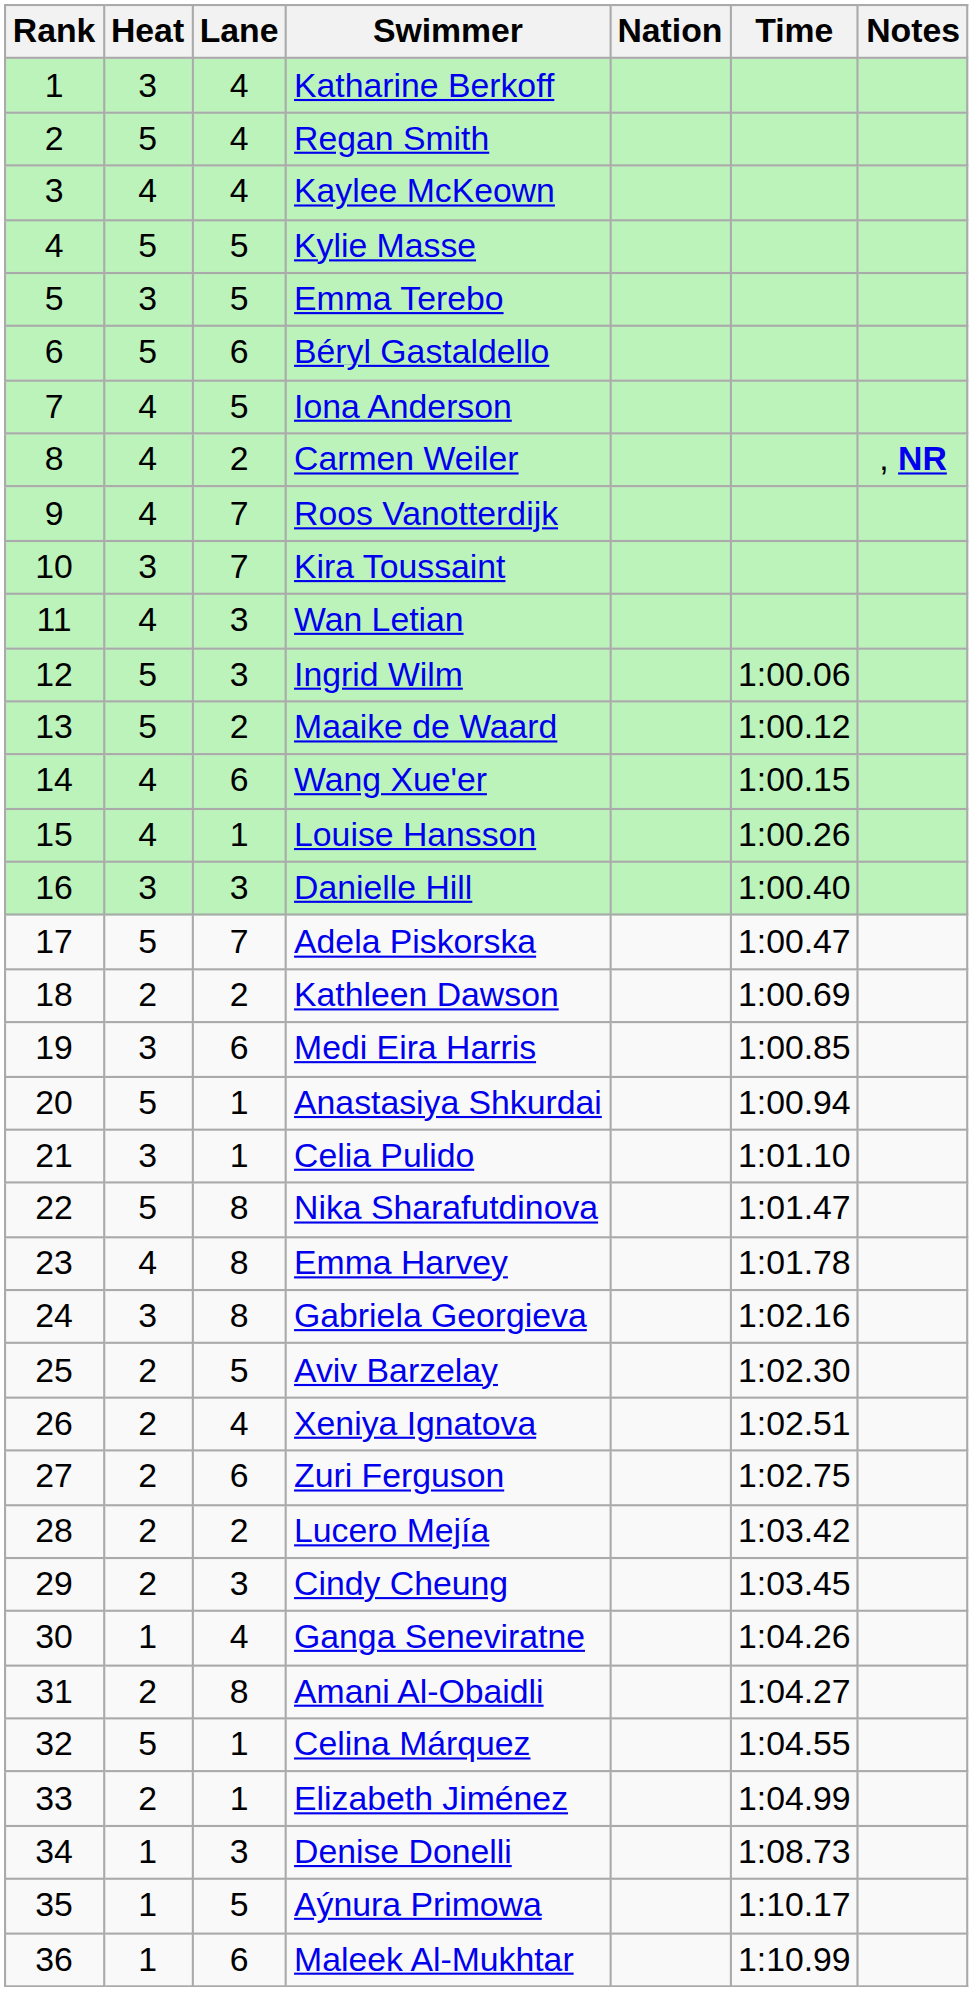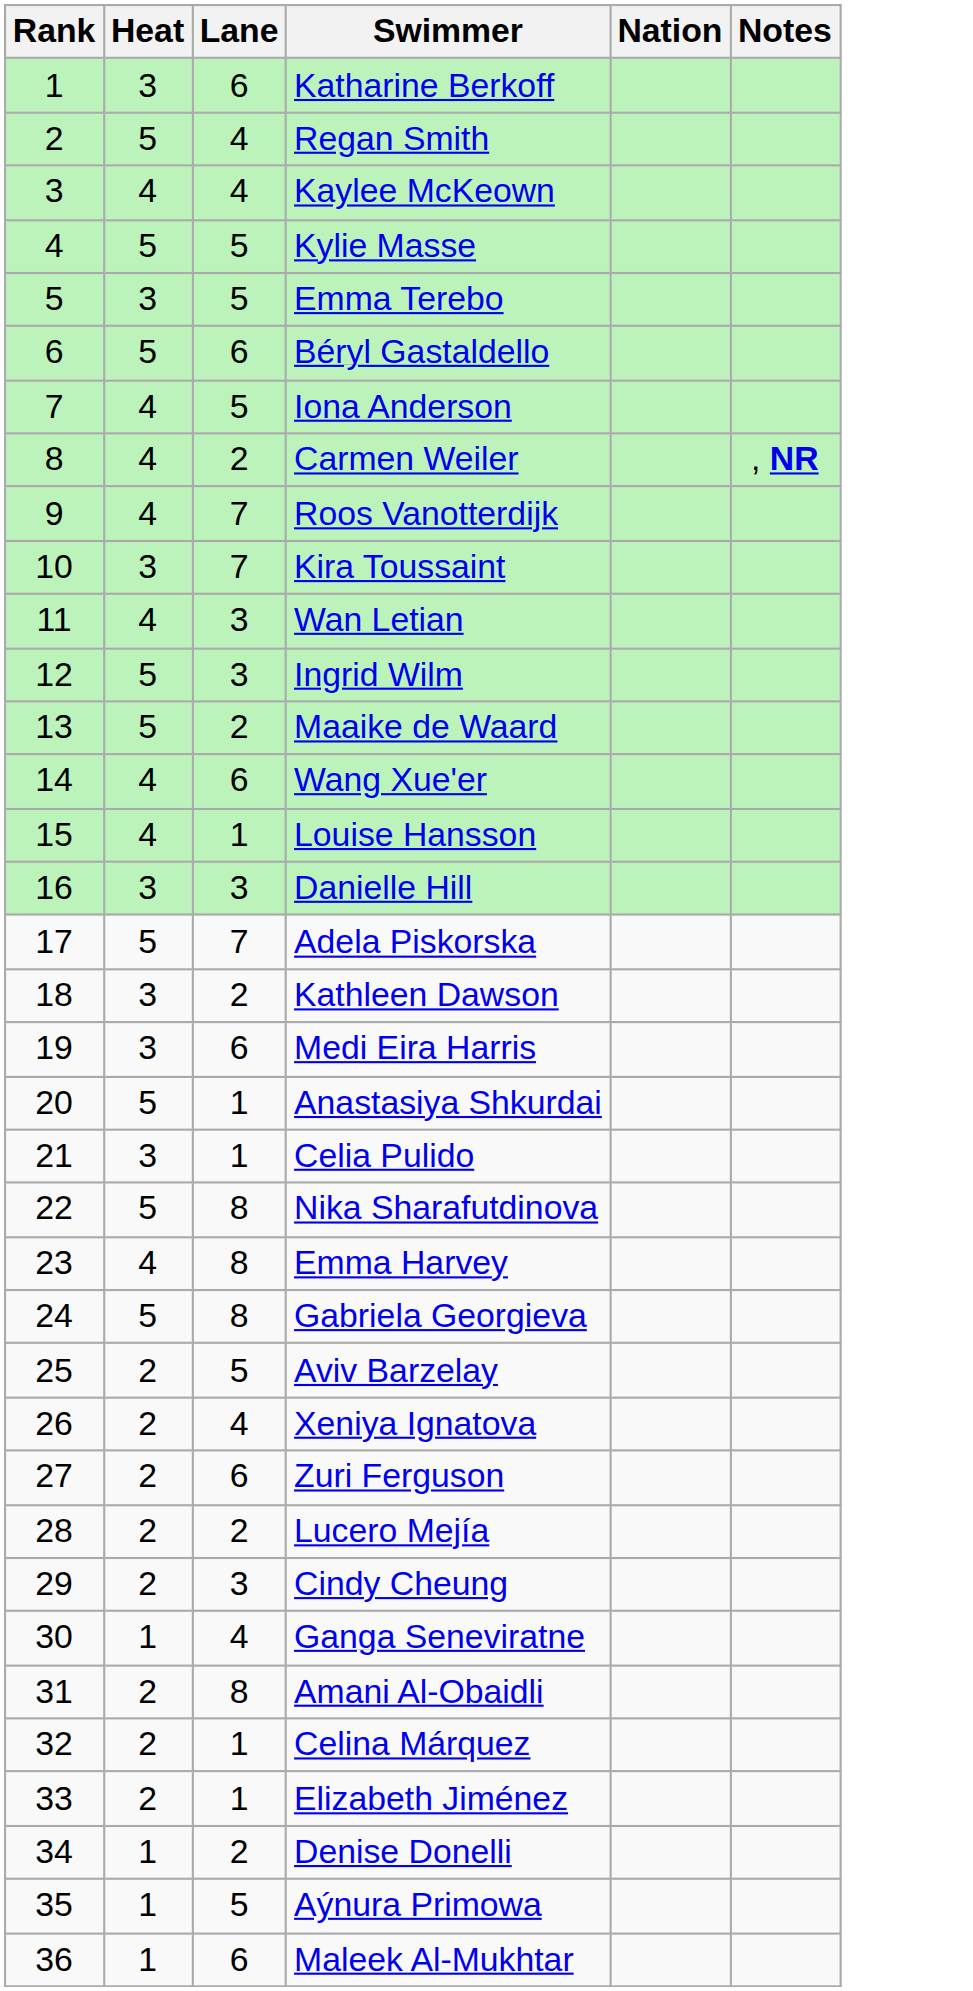 <table class="wikitable sortable mw-collapsible" style="text-align:center">
 <tr>
 <th scope="col">Rank</th>
 <th scope="col">Heat</th>
 <th scope="col">Lane</th>
 <th scope="col">Swimmer</th>
 <th scope="col">Nation</th>
-<th scope="col">Time</th>
 <th scope="col">Notes</th>
 </tr>
 <tr bgcolor="bbf3bb">
 <td>1</td>
 <td>3</td>
-<td>4</td>
+<td>6</td>
 <td align="left"><a href='#'>Katharine Berkoff</a></td>
 <td align="left"></td>
-<td></td>
 <td></td>
 </tr>
 <tr bgcolor="bbf3bb">
 <td>2</td>
 <td>5</td>
 <td>4</td>
 <td align="left"><a href='#'>Regan Smith</a></td>
 <td align="left"></td>
 <td></td>
-<td></td>
 </tr>
 <tr bgcolor="bbf3bb">
 <td>3</td>
 <td>4</td>
 <td>4</td>
 <td align="left"><a href='#'>Kaylee McKeown</a></td>
 <td align="left"></td>
-<td></td>
 <td></td>
 </tr>
 <tr bgcolor="bbf3bb">
 <td>4</td>
 <td>5</td>
 <td>5</td>
 <td align="left"><a href='#'>Kylie Masse</a></td>
 <td align="left"></td>
 <td></td>
-<td></td>
 </tr>
 <tr bgcolor="bbf3bb">
 <td>5</td>
 <td>3</td>
 <td>5</td>
 <td align="left"><a href='#'>Emma Terebo</a></td>
 <td align="left"></td>
-<td></td>
 <td></td>
 </tr>
 <tr bgcolor="bbf3bb">
 <td>6</td>
 <td>5</td>
 <td>6</td>
 <td align="left"><a href='#'>Béryl Gastaldello</a></td>
 <td align="left"></td>
 <td></td>
-<td></td>
 </tr>
 <tr bgcolor="bbf3bb">
 <td>7</td>
 <td>4</td>
 <td>5</td>
 <td align="left"><a href='#'>Iona Anderson</a></td>
 <td align="left"></td>
 <td></td>
-<td></td>
 </tr>
 <tr bgcolor="bbf3bb">
 <td>8</td>
 <td>4</td>
 <td>2</td>
 <td align="left"><a href='#'>Carmen Weiler</a></td>
 <td align="left"></td>
-<td></td>
 <td>, <strong><a href='#'>NR</a></strong></td>
 </tr>
 <tr bgcolor="bbf3bb">
 <td>9</td>
 <td>4</td>
 <td>7</td>
 <td align="left"><a href='#'>Roos Vanotterdijk</a></td>
 <td align="left"></td>
 <td></td>
-<td></td>
 </tr>
 <tr bgcolor="bbf3bb">
 <td>10</td>
 <td>3</td>
 <td>7</td>
 <td align="left"><a href='#'>Kira Toussaint</a></td>
 <td align="left"></td>
-<td></td>
 <td></td>
 </tr>
 <tr bgcolor="bbf3bb">
 <td>11</td>
 <td>4</td>
 <td>3</td>
 <td align="left"><a href='#'>Wan Letian</a></td>
 <td align="left"></td>
 <td></td>
-<td></td>
 </tr>
 <tr bgcolor="bbf3bb">
 <td>12</td>
 <td>5</td>
 <td>3</td>
 <td align="left"><a href='#'>Ingrid Wilm</a></td>
 <td align="left"></td>
-<td>1:00.06</td>
 <td></td>
 </tr>
 <tr bgcolor="bbf3bb">
 <td>13</td>
 <td>5</td>
 <td>2</td>
 <td align="left"><a href='#'>Maaike de Waard</a></td>
 <td align="left"></td>
-<td>1:00.12</td>
 <td></td>
 </tr>
 <tr bgcolor="bbf3bb">
 <td>14</td>
 <td>4</td>
 <td>6</td>
 <td align="left"><a href='#'>Wang Xue'er</a></td>
 <td align="left"></td>
-<td>1:00.15</td>
 <td></td>
 </tr>
 <tr bgcolor="bbf3bb">
 <td>15</td>
 <td>4</td>
 <td>1</td>
 <td align="left"><a href='#'>Louise Hansson</a></td>
 <td align="left"></td>
-<td>1:00.26</td>
 <td></td>
 </tr>
 <tr bgcolor="bbf3bb">
 <td>16</td>
 <td>3</td>
 <td>3</td>
 <td align="left"><a href='#'>Danielle Hill</a></td>
 <td align="left"></td>
-<td>1:00.40</td>
 <td></td>
 </tr>
 <tr>
 <td>17</td>
 <td>5</td>
 <td>7</td>
 <td align="left"><a href='#'>Adela Piskorska</a></td>
 <td align="left"></td>
-<td>1:00.47</td>
 <td></td>
 </tr>
 <tr>
 <td>18</td>
-<td>2</td>
+<td>3</td>
 <td>2</td>
 <td align="left"><a href='#'>Kathleen Dawson</a></td>
 <td align="left"></td>
-<td>1:00.69</td>
 <td></td>
 </tr>
 <tr>
 <td>19</td>
 <td>3</td>
 <td>6</td>
 <td align="left"><a href='#'>Medi Eira Harris</a></td>
 <td align="left"></td>
-<td>1:00.85</td>
 <td></td>
 </tr>
 <tr>
 <td>20</td>
 <td>5</td>
 <td>1</td>
 <td align="left"><a href='#'>Anastasiya Shkurdai</a></td>
 <td align="left"></td>
-<td>1:00.94</td>
 <td></td>
 </tr>
 <tr>
 <td>21</td>
 <td>3</td>
 <td>1</td>
 <td align="left"><a href='#'>Celia Pulido</a></td>
 <td align="left"></td>
-<td>1:01.10</td>
 <td></td>
 </tr>
 <tr>
 <td>22</td>
 <td>5</td>
 <td>8</td>
 <td align="left"><a href='#'>Nika Sharafutdinova</a></td>
 <td align="left"></td>
-<td>1:01.47</td>
 <td></td>
 </tr>
 <tr>
 <td>23</td>
 <td>4</td>
 <td>8</td>
 <td align="left"><a href='#'>Emma Harvey</a></td>
 <td align="left"></td>
-<td>1:01.78</td>
 <td></td>
 </tr>
 <tr>
 <td>24</td>
-<td>3</td>
+<td>5</td>
 <td>8</td>
 <td align="left"><a href='#'>Gabriela Georgieva</a></td>
 <td align="left"></td>
-<td>1:02.16</td>
 <td></td>
 </tr>
 <tr>
 <td>25</td>
 <td>2</td>
 <td>5</td>
 <td align="left"><a href='#'>Aviv Barzelay</a></td>
 <td align="left"></td>
-<td>1:02.30</td>
 <td></td>
 </tr>
 <tr>
 <td>26</td>
 <td>2</td>
 <td>4</td>
 <td align="left"><a href='#'>Xeniya Ignatova</a></td>
 <td align="left"></td>
-<td>1:02.51</td>
 <td></td>
 </tr>
 <tr>
 <td>27</td>
 <td>2</td>
 <td>6</td>
 <td align="left"><a href='#'>Zuri Ferguson</a></td>
 <td align="left"></td>
-<td>1:02.75</td>
 <td></td>
 </tr>
 <tr>
 <td>28</td>
 <td>2</td>
 <td>2</td>
 <td align="left"><a href='#'>Lucero Mejía</a></td>
 <td align="left"></td>
-<td>1:03.42</td>
 <td></td>
 </tr>
 <tr>
 <td>29</td>
 <td>2</td>
 <td>3</td>
 <td align="left"><a href='#'>Cindy Cheung</a></td>
 <td align="left"></td>
-<td>1:03.45</td>
 <td></td>
 </tr>
 <tr>
 <td>30</td>
 <td>1</td>
 <td>4</td>
 <td align="left"><a href='#'>Ganga Seneviratne</a></td>
 <td align="left"></td>
-<td>1:04.26</td>
 <td></td>
 </tr>
 <tr>
 <td>31</td>
 <td>2</td>
 <td>8</td>
 <td align="left"><a href='#'>Amani Al-Obaidli</a></td>
 <td align="left"></td>
-<td>1:04.27</td>
 <td></td>
 </tr>
 <tr>
 <td>32</td>
-<td>5</td>
+<td>2</td>
 <td>1</td>
 <td align="left"><a href='#'>Celina Márquez</a></td>
 <td align="left"></td>
-<td>1:04.55</td>
 <td></td>
 </tr>
 <tr>
 <td>33</td>
 <td>2</td>
 <td>1</td>
 <td align="left"><a href='#'>Elizabeth Jiménez</a></td>
 <td align="left"></td>
-<td>1:04.99</td>
 <td></td>
 </tr>
 <tr>
 <td>34</td>
 <td>1</td>
-<td>3</td>
+<td>2</td>
 <td align="left"><a href='#'>Denise Donelli</a></td>
 <td align="left"></td>
-<td>1:08.73</td>
 <td></td>
 </tr>
 <tr>
 <td>35</td>
 <td>1</td>
 <td>5</td>
 <td align="left"><a href='#'>Aýnura Primowa</a></td>
 <td align="left"></td>
-<td>1:10.17</td>
 <td></td>
 </tr>
 <tr>
 <td>36</td>
 <td>1</td>
 <td>6</td>
 <td align="left"><a href='#'>Maleek Al-Mukhtar</a></td>
 <td align="left"></td>
-<td>1:10.99</td>
 <td></td>
 </tr>
 </table>
